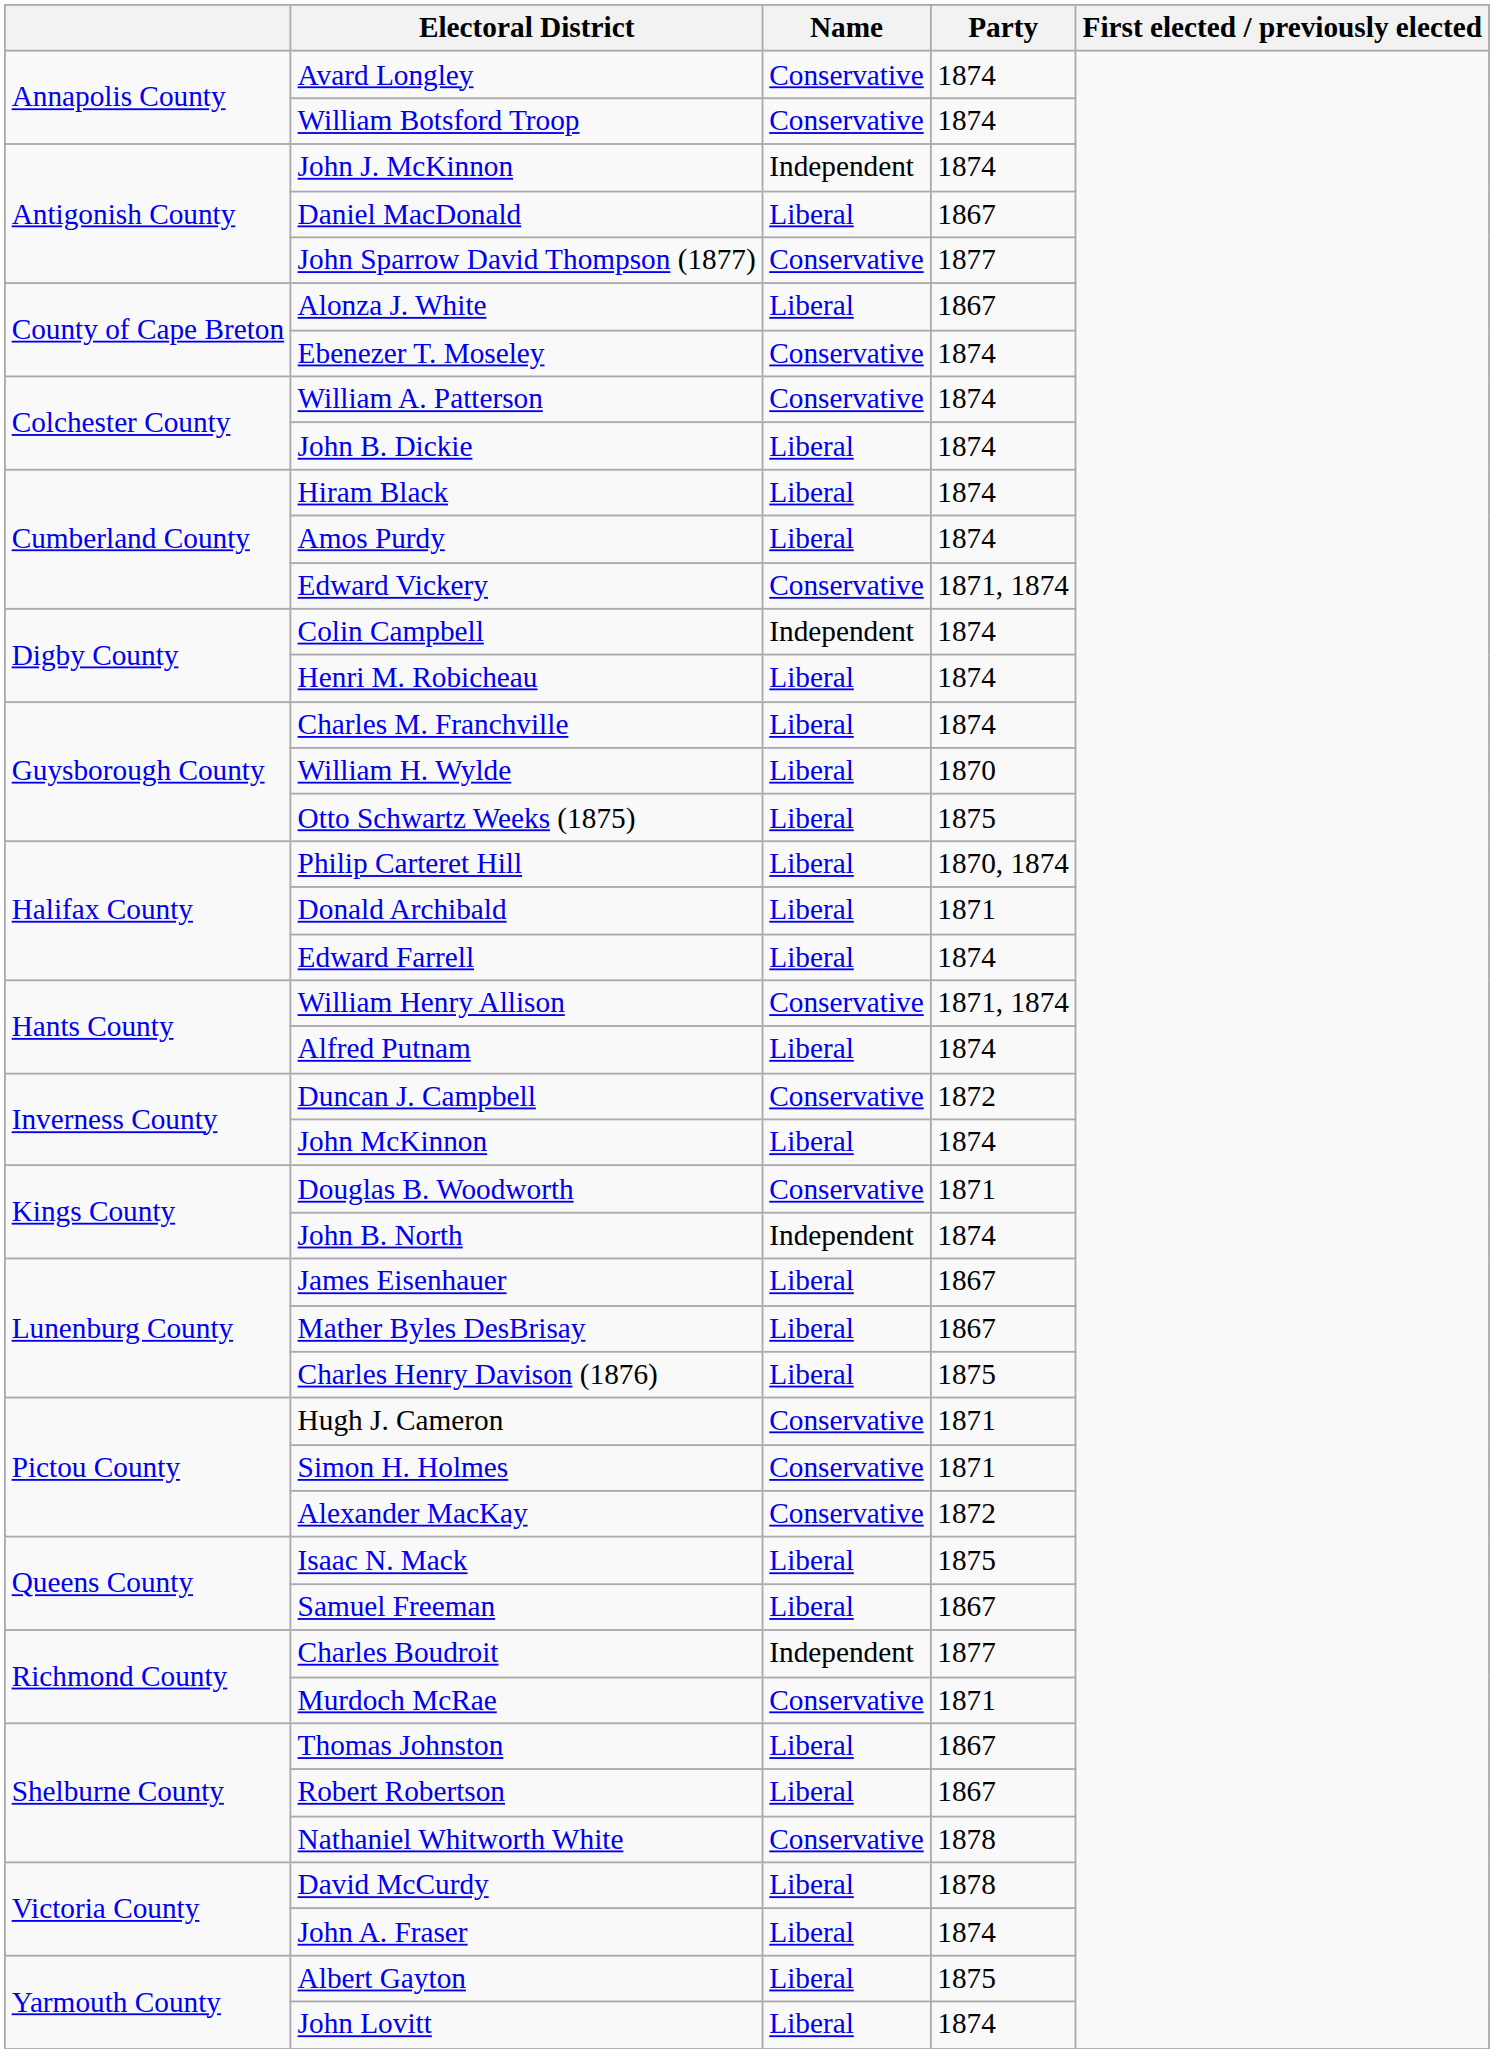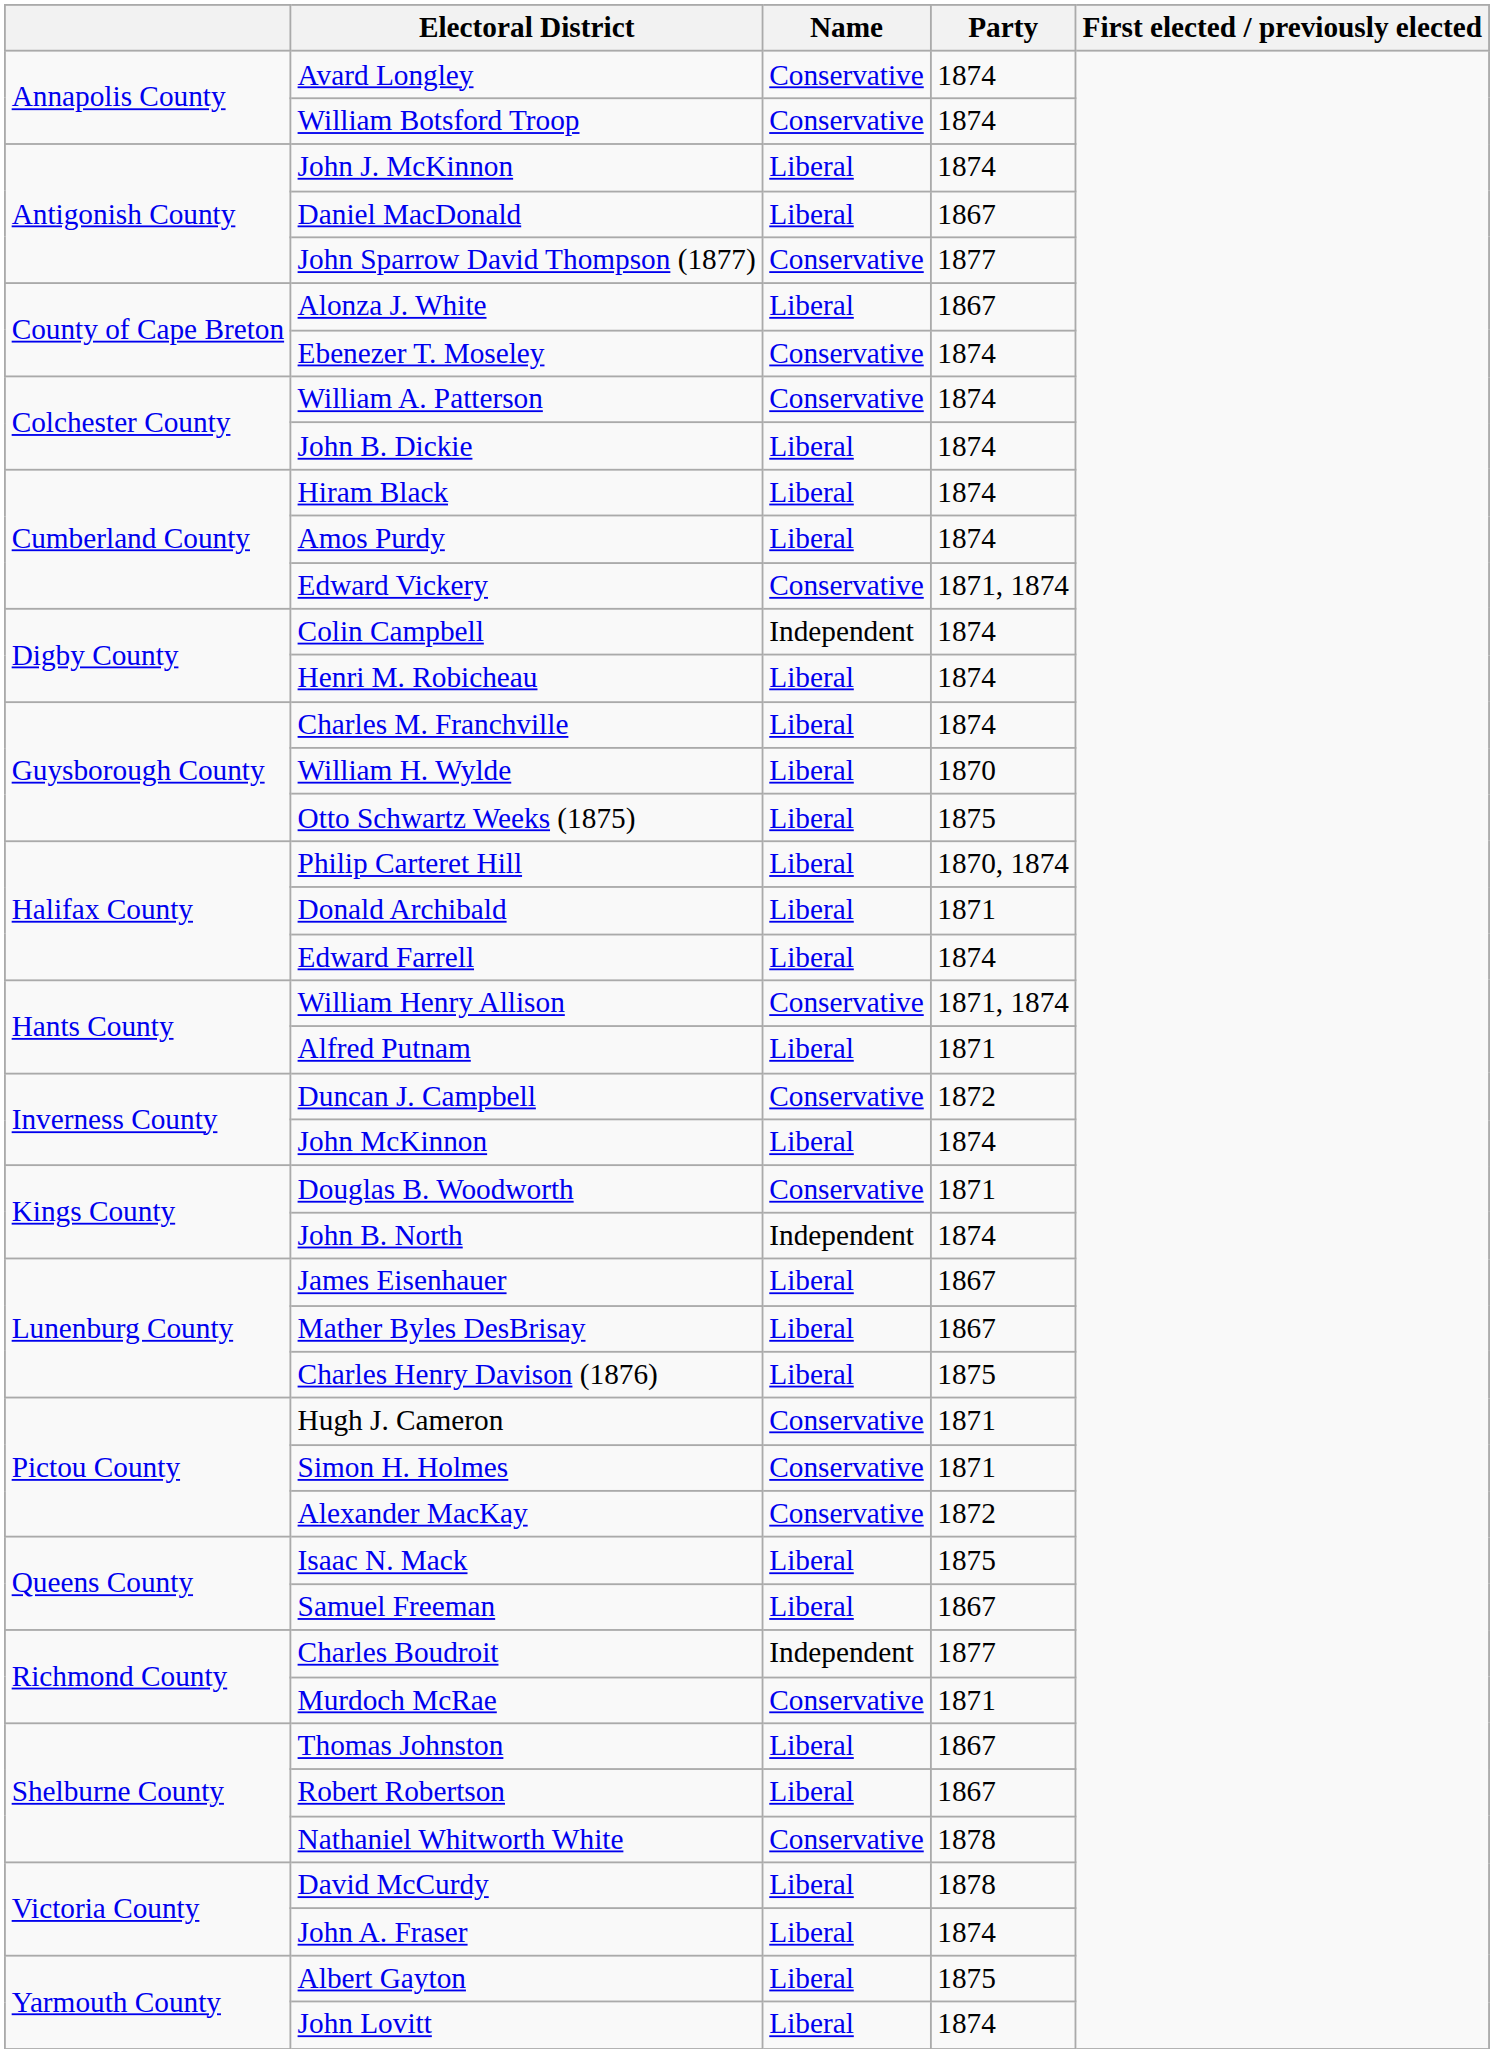 <table class="wikitable sortable">
 <tr>
 <th></th>
 <th>Electoral District</th>
 <th>Name</th>
 <th>Party</th>
 <th>First elected / previously elected</th>
 </tr>
 <tr>
 <td rowspan=2><a href='#'>Annapolis County</a></td>
 <td><a href='#'>Avard Longley</a></td>
 <td><a href='#'>Conservative</a></td>
 <td>1874</td>
 </tr>
 <tr>
 <td><a href='#'>William Botsford Troop</a></td>
 <td><a href='#'>Conservative</a></td>
 <td>1874</td>
 </tr>
 <tr>
 <td rowspan=3><a href='#'>Antigonish County</a></td>
 <td><a href='#'>John J. McKinnon</a></td>
-<td>Independent</td>
+<td><a href='#'>Liberal</a></td>
 <td>1874</td>
 </tr>
 <tr>
 <td><a href='#'>Daniel MacDonald</a></td>
 <td><a href='#'>Liberal</a></td>
 <td>1867</td>
 </tr>
 <tr>
 <td><a href='#'>John Sparrow David Thompson</a> (1877)</td>
 <td><a href='#'>Conservative</a></td>
 <td>1877</td>
 </tr>
 <tr>
 <td rowspan=2><a href='#'>County of Cape Breton</a></td>
 <td><a href='#'>Alonza J. White</a></td>
 <td><a href='#'>Liberal</a></td>
 <td>1867</td>
 </tr>
 <tr>
 <td><a href='#'>Ebenezer T. Moseley</a></td>
 <td><a href='#'>Conservative</a></td>
 <td>1874</td>
 </tr>
 <tr>
 <td rowspan=2><a href='#'>Colchester County</a></td>
 <td><a href='#'>William A. Patterson</a></td>
 <td><a href='#'>Conservative</a></td>
 <td>1874</td>
 </tr>
 <tr>
 <td><a href='#'>John B. Dickie</a></td>
 <td><a href='#'>Liberal</a></td>
 <td>1874</td>
 </tr>
 <tr>
 <td rowspan=3><a href='#'>Cumberland County</a></td>
 <td><a href='#'>Hiram Black</a></td>
 <td><a href='#'>Liberal</a></td>
 <td>1874</td>
 </tr>
 <tr>
 <td><a href='#'>Amos Purdy</a></td>
 <td><a href='#'>Liberal</a></td>
 <td>1874</td>
 </tr>
 <tr>
 <td><a href='#'>Edward Vickery</a></td>
 <td><a href='#'>Conservative</a></td>
 <td>1871, 1874</td>
 </tr>
 <tr>
 <td rowspan=2><a href='#'>Digby County</a></td>
 <td><a href='#'>Colin Campbell</a></td>
 <td>Independent</td>
 <td>1874</td>
 </tr>
 <tr>
 <td><a href='#'>Henri M. Robicheau</a></td>
 <td><a href='#'>Liberal</a></td>
 <td>1874</td>
 </tr>
 <tr>
 <td rowspan=3><a href='#'>Guysborough County</a></td>
 <td><a href='#'>Charles M. Franchville</a></td>
 <td><a href='#'>Liberal</a></td>
 <td>1874</td>
 </tr>
 <tr>
 <td><a href='#'>William H. Wylde</a></td>
 <td><a href='#'>Liberal</a></td>
 <td>1870</td>
 </tr>
 <tr>
 <td><a href='#'>Otto Schwartz Weeks</a> (1875)</td>
 <td><a href='#'>Liberal</a></td>
 <td>1875</td>
 </tr>
 <tr>
 <td rowspan=3><a href='#'>Halifax County</a></td>
 <td><a href='#'>Philip Carteret Hill</a></td>
 <td><a href='#'>Liberal</a></td>
 <td>1870, 1874</td>
 </tr>
 <tr>
 <td><a href='#'>Donald Archibald</a></td>
 <td><a href='#'>Liberal</a></td>
 <td>1871</td>
 </tr>
 <tr>
 <td><a href='#'>Edward Farrell</a></td>
 <td><a href='#'>Liberal</a></td>
 <td>1874</td>
 </tr>
 <tr>
 <td rowspan=2><a href='#'>Hants County</a></td>
 <td><a href='#'>William Henry Allison</a></td>
 <td><a href='#'>Conservative</a></td>
 <td>1871, 1874</td>
 </tr>
 <tr>
 <td><a href='#'>Alfred Putnam</a></td>
 <td><a href='#'>Liberal</a></td>
-<td>1874</td>
+<td>1871</td>
 </tr>
 <tr>
 <td rowspan=2><a href='#'>Inverness County</a></td>
 <td><a href='#'>Duncan J. Campbell</a></td>
 <td><a href='#'>Conservative</a></td>
 <td>1872</td>
 </tr>
 <tr>
 <td><a href='#'>John McKinnon</a></td>
 <td><a href='#'>Liberal</a></td>
 <td>1874</td>
 </tr>
 <tr>
 <td rowspan=2><a href='#'>Kings County</a></td>
 <td><a href='#'>Douglas B. Woodworth</a></td>
 <td><a href='#'>Conservative</a></td>
 <td>1871</td>
 </tr>
 <tr>
 <td><a href='#'>John B. North</a></td>
 <td>Independent</td>
 <td>1874</td>
 </tr>
 <tr>
 <td rowspan=3><a href='#'>Lunenburg County</a></td>
 <td><a href='#'>James Eisenhauer</a></td>
 <td><a href='#'>Liberal</a></td>
 <td>1867</td>
 </tr>
 <tr>
 <td><a href='#'>Mather Byles DesBrisay</a></td>
 <td><a href='#'>Liberal</a></td>
 <td>1867</td>
 </tr>
 <tr>
 <td><a href='#'>Charles Henry Davison</a> (1876)</td>
 <td><a href='#'>Liberal</a></td>
 <td>1875</td>
 </tr>
 <tr>
 <td rowspan=3><a href='#'>Pictou County</a></td>
 <td>Hugh J. Cameron</td>
 <td><a href='#'>Conservative</a></td>
 <td>1871</td>
 </tr>
 <tr>
 <td><a href='#'>Simon H. Holmes</a></td>
 <td><a href='#'>Conservative</a></td>
 <td>1871</td>
 </tr>
 <tr>
 <td><a href='#'>Alexander MacKay</a></td>
 <td><a href='#'>Conservative</a></td>
 <td>1872</td>
 </tr>
 <tr>
 <td rowspan=2><a href='#'>Queens County</a></td>
 <td><a href='#'>Isaac N. Mack</a></td>
 <td><a href='#'>Liberal</a></td>
 <td>1875</td>
 </tr>
 <tr>
 <td><a href='#'>Samuel Freeman</a></td>
 <td><a href='#'>Liberal</a></td>
 <td>1867</td>
 </tr>
 <tr>
 <td rowspan=2><a href='#'>Richmond County</a></td>
 <td><a href='#'>Charles Boudroit</a></td>
 <td>Independent</td>
 <td>1877</td>
 </tr>
 <tr>
 <td><a href='#'>Murdoch McRae</a></td>
 <td><a href='#'>Conservative</a></td>
 <td>1871</td>
 </tr>
 <tr>
 <td rowspan=3><a href='#'>Shelburne County</a></td>
 <td><a href='#'>Thomas Johnston</a></td>
 <td><a href='#'>Liberal</a></td>
 <td>1867</td>
 </tr>
 <tr>
 <td><a href='#'>Robert Robertson</a></td>
 <td><a href='#'>Liberal</a></td>
 <td>1867</td>
 </tr>
 <tr>
 <td><a href='#'>Nathaniel Whitworth White</a></td>
 <td><a href='#'>Conservative</a></td>
 <td>1878</td>
 </tr>
 <tr>
 <td rowspan=2><a href='#'>Victoria County</a></td>
 <td><a href='#'>David McCurdy</a></td>
 <td><a href='#'>Liberal</a></td>
 <td>1878</td>
 </tr>
 <tr>
 <td><a href='#'>John A. Fraser</a></td>
 <td><a href='#'>Liberal</a></td>
 <td>1874</td>
 </tr>
 <tr>
 <td rowspan=2><a href='#'>Yarmouth County</a></td>
 <td><a href='#'>Albert Gayton</a></td>
 <td><a href='#'>Liberal</a></td>
 <td>1875</td>
 </tr>
 <tr>
 <td><a href='#'>John Lovitt</a></td>
 <td><a href='#'>Liberal</a></td>
 <td>1874</td>
 </tr>
 </table>
